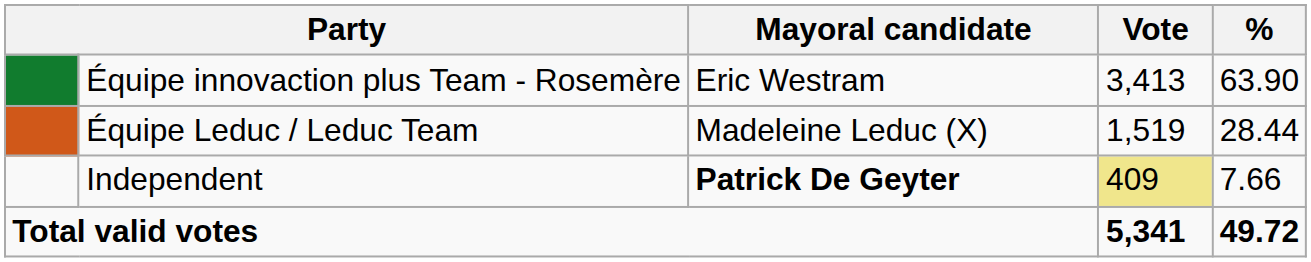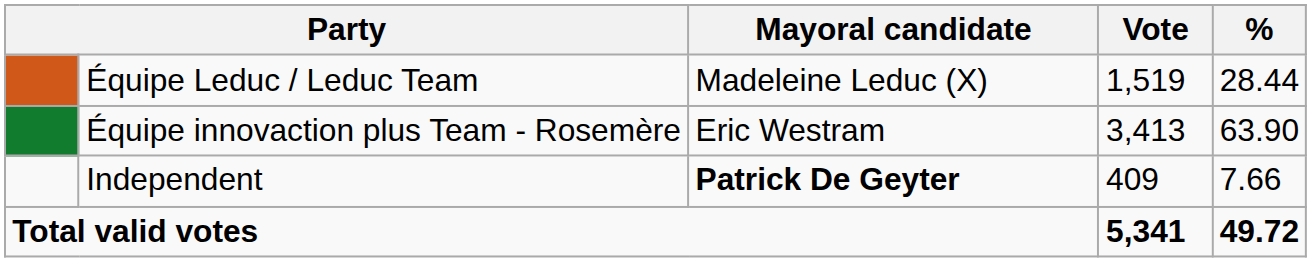 <table class="wikitable">
 <tr>
 <th bgcolor="#DDDDFF" width="230px" colspan="2">Party</th>
 <th bgcolor="#DDDDFF" width="200px">Mayoral candidate</th>
 <th bgcolor="#DDDDFF" width="50px">Vote</th>
 <th bgcolor="#DDDDFF" width="30px">%</th>
+</tr>
+<tr>
+<td bgcolor=#D05819 width="30px"> </td>
+<td>Équipe Leduc / Leduc Team</td>
+<td>Madeleine Leduc (X)</td>
+<td>1,519</td>
+<td>28.44</td>
 </tr>
 <tr>
 <td bgcolor=#117C2E width="30px"> </td>
 <td>Équipe innovaction plus Team - Rosemère</td>
 <td>Eric Westram</td>
 <td>3,413</td>
 <td>63.90</td>
 </tr>
 <tr>
-<td bgcolor=#D05819 width="30px"> </td>
-<td>Équipe Leduc / Leduc Team</td>
-<td>Madeleine Leduc (X)</td>
-<td>1,519</td>
-<td>28.44</td>
-</tr>
-<tr>
 <td> </td>
 <td>Independent</td>
 <td><strong>Patrick De Geyter</strong></td>
-<td style="background: khaki;">409</td>
+<td>409</td>
 <td>7.66</td>
 </tr>
 <tr>
 <td colspan="3"><strong>Total valid votes</strong></td>
 <td><strong>5,341</strong></td>
 <td><strong>49.72</strong></td>
 </tr>
 </table>
